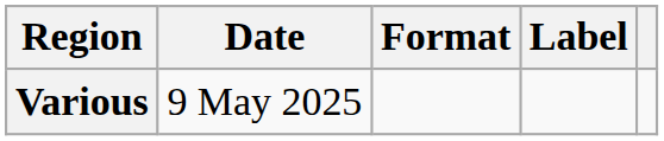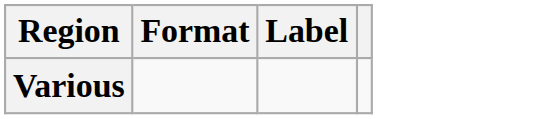 <table class="wikitable plainrowheaders" style="text-align:center;">
 <tr>
 <th scope="col">Region</th>
-<th scope="col">Date</th>
 <th scope="col">Format</th>
 <th scope="col">Label</th>
 <th scope="col"></th>
 </tr>
 <tr>
 <th scope="row">Various</th>
-<td>9 May 2025</td>
 <td></td>
 <td></td>
 <td></td>
 </tr>
 </table>
